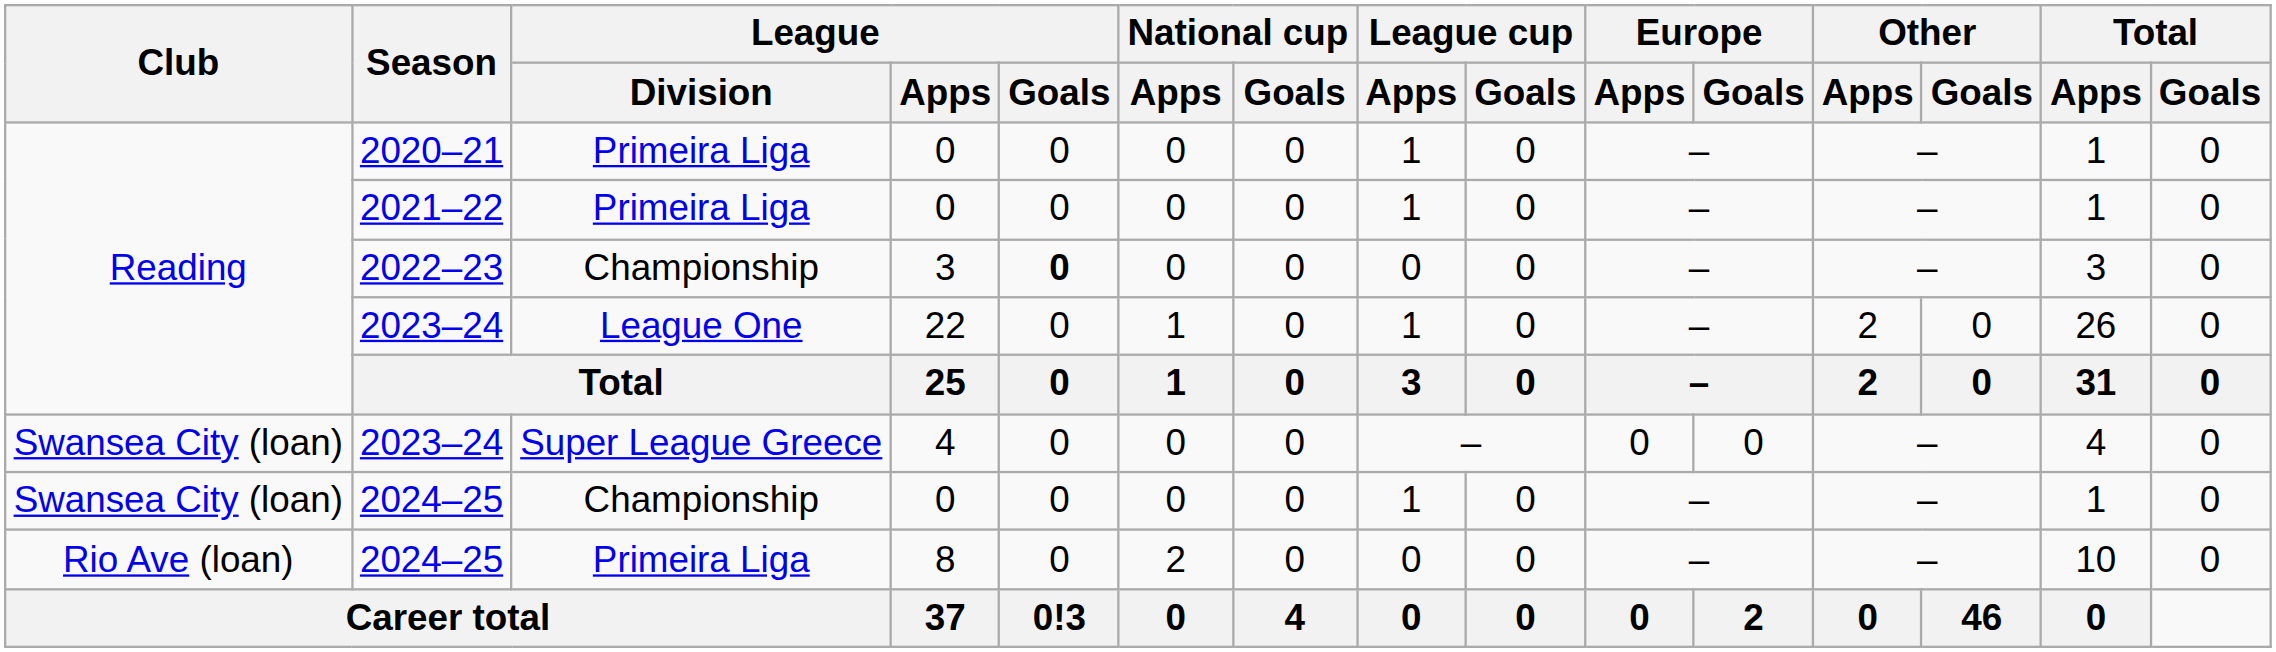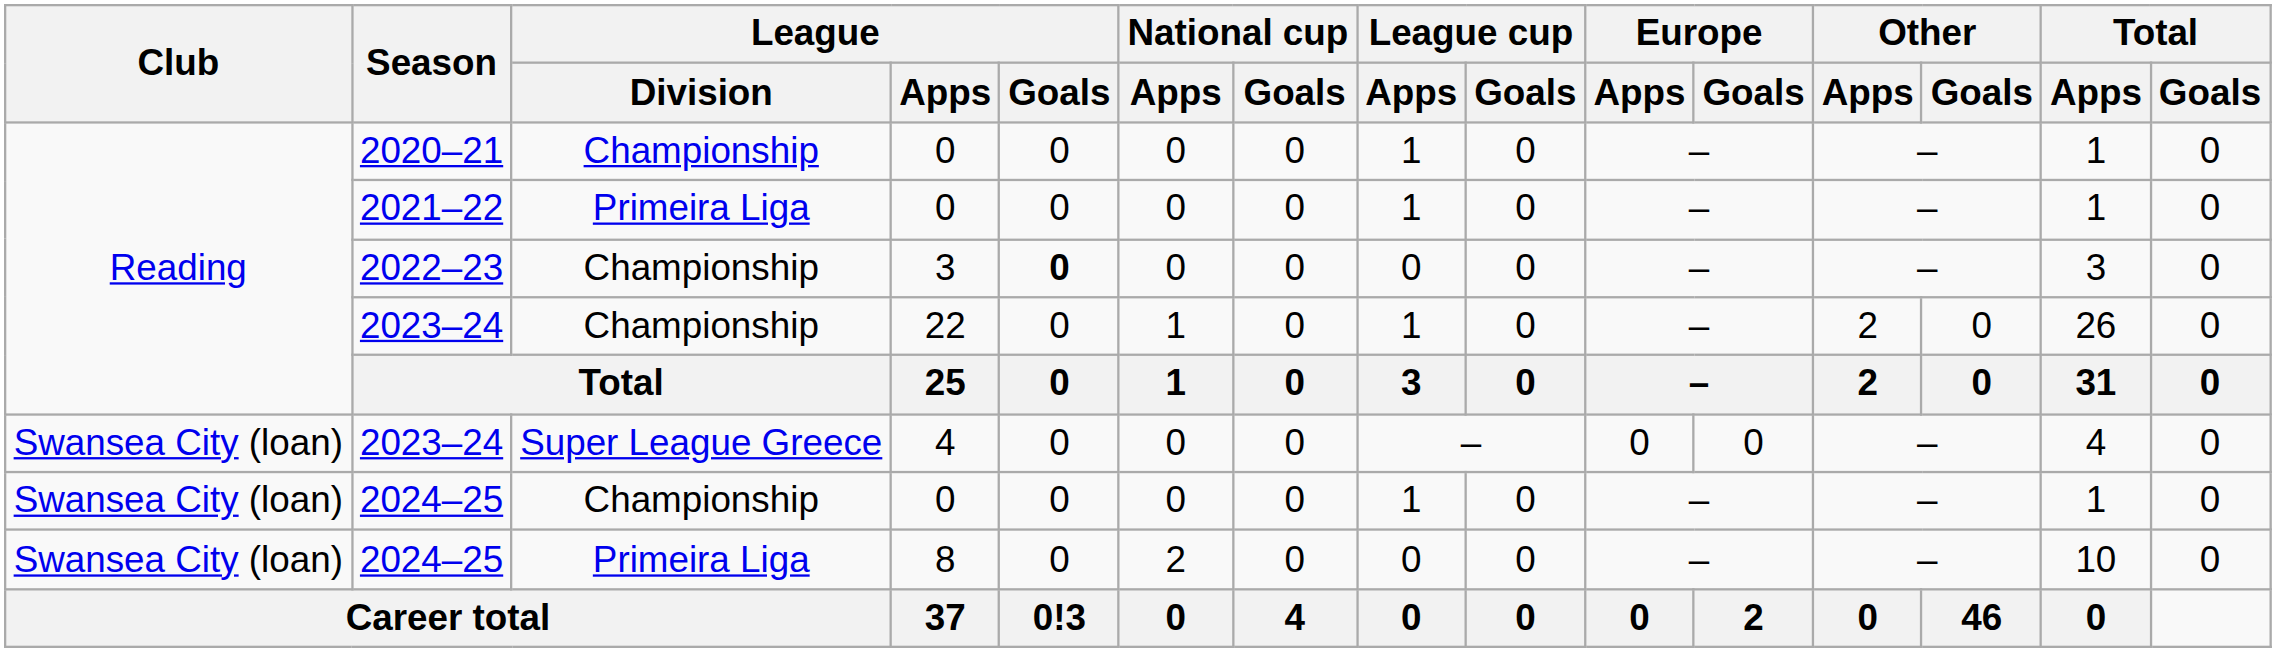 <table class="wikitable" style="text-align: center">
 <tr>
 <th rowspan="2">Club</th>
 <th rowspan="2">Season</th>
 <th colspan="3">League</th>
 <th colspan="2">National cup</th>
 <th colspan="2">League cup</th>
 <th colspan="2">Europe</th>
 <th colspan="2">Other</th>
 <th colspan="2">Total</th>
 </tr>
 <tr>
 <th>Division</th>
 <th>Apps</th>
 <th>Goals</th>
 <th>Apps</th>
 <th>Goals</th>
 <th>Apps</th>
 <th>Goals</th>
 <th>Apps</th>
 <th>Goals</th>
 <th>Apps</th>
 <th>Goals</th>
 <th>Apps</th>
 <th>Goals</th>
 </tr>
 <tr>
 <td rowspan="5"><a href='#'>Reading</a></td>
 <td><a href='#'>2020–21</a></td>
-<td><a href='#'>Primeira Liga</a></td>
+<td><a href='#'>Championship</a></td>
 <td>0</td>
 <td>0</td>
 <td>0</td>
 <td>0</td>
 <td>1</td>
 <td>0</td>
 <td colspan="2">–</td>
 <td colspan="2">–</td>
 <td>1</td>
 <td>0</td>
 </tr>
 <tr>
 <td><a href='#'>2021–22</a></td>
 <td><a href='#'>Primeira Liga</a></td>
 <td>0</td>
 <td>0</td>
 <td>0</td>
 <td>0</td>
 <td>1</td>
 <td>0</td>
 <td colspan="2">–</td>
 <td colspan="2">–</td>
 <td>1</td>
 <td>0</td>
 </tr>
 <tr>
 <td><a href='#'>2022–23</a></td>
 <td>Championship</td>
 <td>3</td>
 <td><strong>0</strong></td>
 <td>0</td>
 <td>0</td>
 <td>0</td>
 <td>0</td>
 <td colspan="2">–</td>
 <td colspan="2">–</td>
 <td>3</td>
 <td>0</td>
 </tr>
 <tr>
 <td><a href='#'>2023–24</a></td>
-<td><a href='#'>League One</a></td>
+<td>Championship</td>
 <td>22</td>
 <td>0</td>
 <td>1</td>
 <td>0</td>
 <td>1</td>
 <td>0</td>
 <td colspan="2">–</td>
 <td>2</td>
 <td>0</td>
 <td>26</td>
 <td>0</td>
 </tr>
 <tr>
 <th colspan="2">Total</th>
 <th>25</th>
 <th>0</th>
 <th>1</th>
 <th>0</th>
 <th>3</th>
 <th>0</th>
 <th colspan="2">–</th>
 <th>2</th>
 <th>0</th>
 <th>31</th>
 <th>0</th>
 </tr>
 <tr>
 <td><a href='#'>Swansea City</a> (loan)</td>
 <td><a href='#'>2023–24</a></td>
 <td><a href='#'>Super League Greece</a></td>
 <td>4</td>
 <td>0</td>
 <td>0</td>
 <td>0</td>
 <td colspan="2">–</td>
 <td>0</td>
 <td>0</td>
 <td colspan="2">–</td>
 <td>4</td>
 <td>0</td>
 </tr>
 <tr>
 <td><a href='#'>Swansea City</a> (loan)</td>
 <td><a href='#'>2024–25</a></td>
 <td>Championship</td>
 <td>0</td>
 <td>0</td>
 <td>0</td>
 <td>0</td>
 <td>1</td>
 <td>0</td>
 <td colspan="2">–</td>
 <td colspan="2">–</td>
 <td>1</td>
 <td>0</td>
 </tr>
 <tr>
-<td><a href='#'>Rio Ave</a> (loan)</td>
+<td><a href='#'>Swansea City</a> (loan)</td>
 <td><a href='#'>2024–25</a></td>
 <td><a href='#'>Primeira Liga</a></td>
 <td>8</td>
 <td>0</td>
 <td>2</td>
 <td>0</td>
 <td>0</td>
 <td>0</td>
 <td colspan="2">–</td>
 <td colspan="2">–</td>
 <td>10</td>
 <td>0</td>
 </tr>
 <tr>
 <th colspan="3">Career total</th>
 <th>37</th>
 <th>0!3</th>
 <th>0</th>
 <th>4</th>
 <th>0</th>
 <th>0</th>
 <th>0</th>
 <th>2</th>
 <th>0</th>
 <th>46</th>
 <th>0</th>
 </tr>
 </table>
